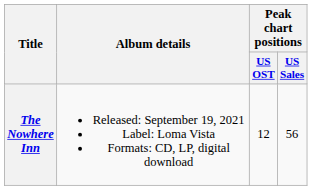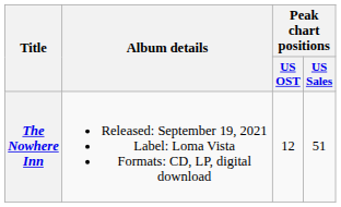 <table class="wikitable plainrowheaders" style="text-align:center;">
 <tr>
 <th scope="col" rowspan="2" style="width:50px;">Title</th>
 <th scope="col" rowspan="2" style="width:240px;">Album details</th>
 <th scope="col" colspan="2" style="width:33px;">Peak chart positions</th>
 </tr>
 <tr>
 <th scope="col" style="width:2em;font-size:90%"><a href='#'>US<br>OST</a><br></th>
 <th scope="col" style="width:2em;font-size:90%"><a href='#'>US<br>Sales</a><br></th>
 </tr>
 <tr>
 <th scope="row"><em><a href='#'>The Nowhere Inn</a></em></th>
 <td><br><ul><li>Released: September 19, 2021</li><li>Label: Loma Vista</li><li>Formats: CD, LP, digital download</li></ul></td>
 <td>12</td>
-<td>56</td>
+<td>51</td>
 </tr>
 </table>
